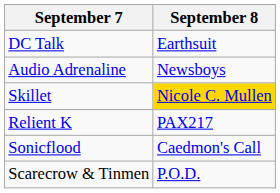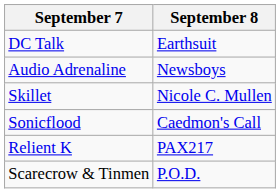 <table class="wikitable">
 <tr>
 <th>September 7</th>
 <th>September 8</th>
 </tr>
 <tr>
 <td><a href='#'>DC Talk</a></td>
 <td><a href='#'>Earthsuit</a></td>
 </tr>
 <tr>
 <td><a href='#'>Audio Adrenaline</a></td>
 <td><a href='#'>Newsboys</a></td>
 </tr>
 <tr>
 <td><a href='#'>Skillet</a></td>
-<td style="background: gold;"><a href='#'>Nicole C. Mullen</a></td>
+<td><a href='#'>Nicole C. Mullen</a></td>
+</tr>
+<tr>
+<td><a href='#'>Sonicflood</a></td>
+<td><a href='#'>Caedmon's Call</a></td>
 </tr>
 <tr>
 <td><a href='#'>Relient K</a></td>
 <td><a href='#'>PAX217</a></td>
 </tr>
 <tr>
-<td><a href='#'>Sonicflood</a></td>
-<td><a href='#'>Caedmon's Call</a></td>
-</tr>
-<tr>
 <td>Scarecrow & Tinmen</td>
 <td><a href='#'>P.O.D.</a></td>
 </tr>
 </table>
